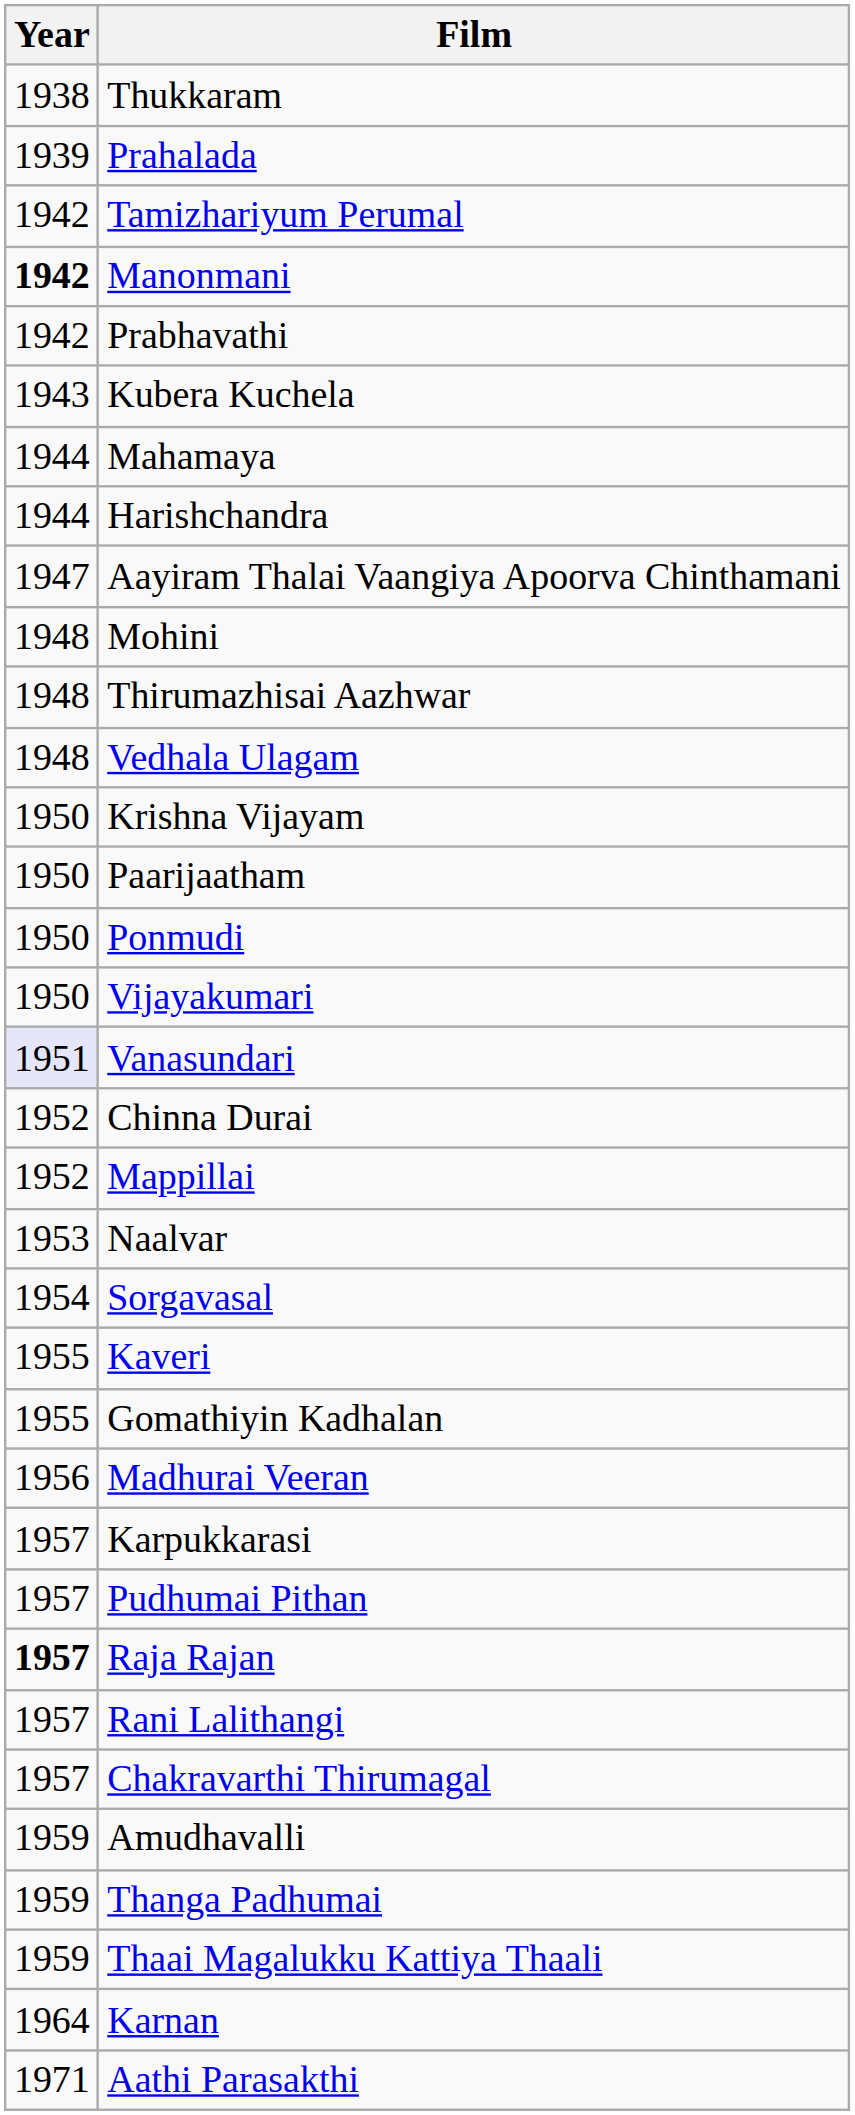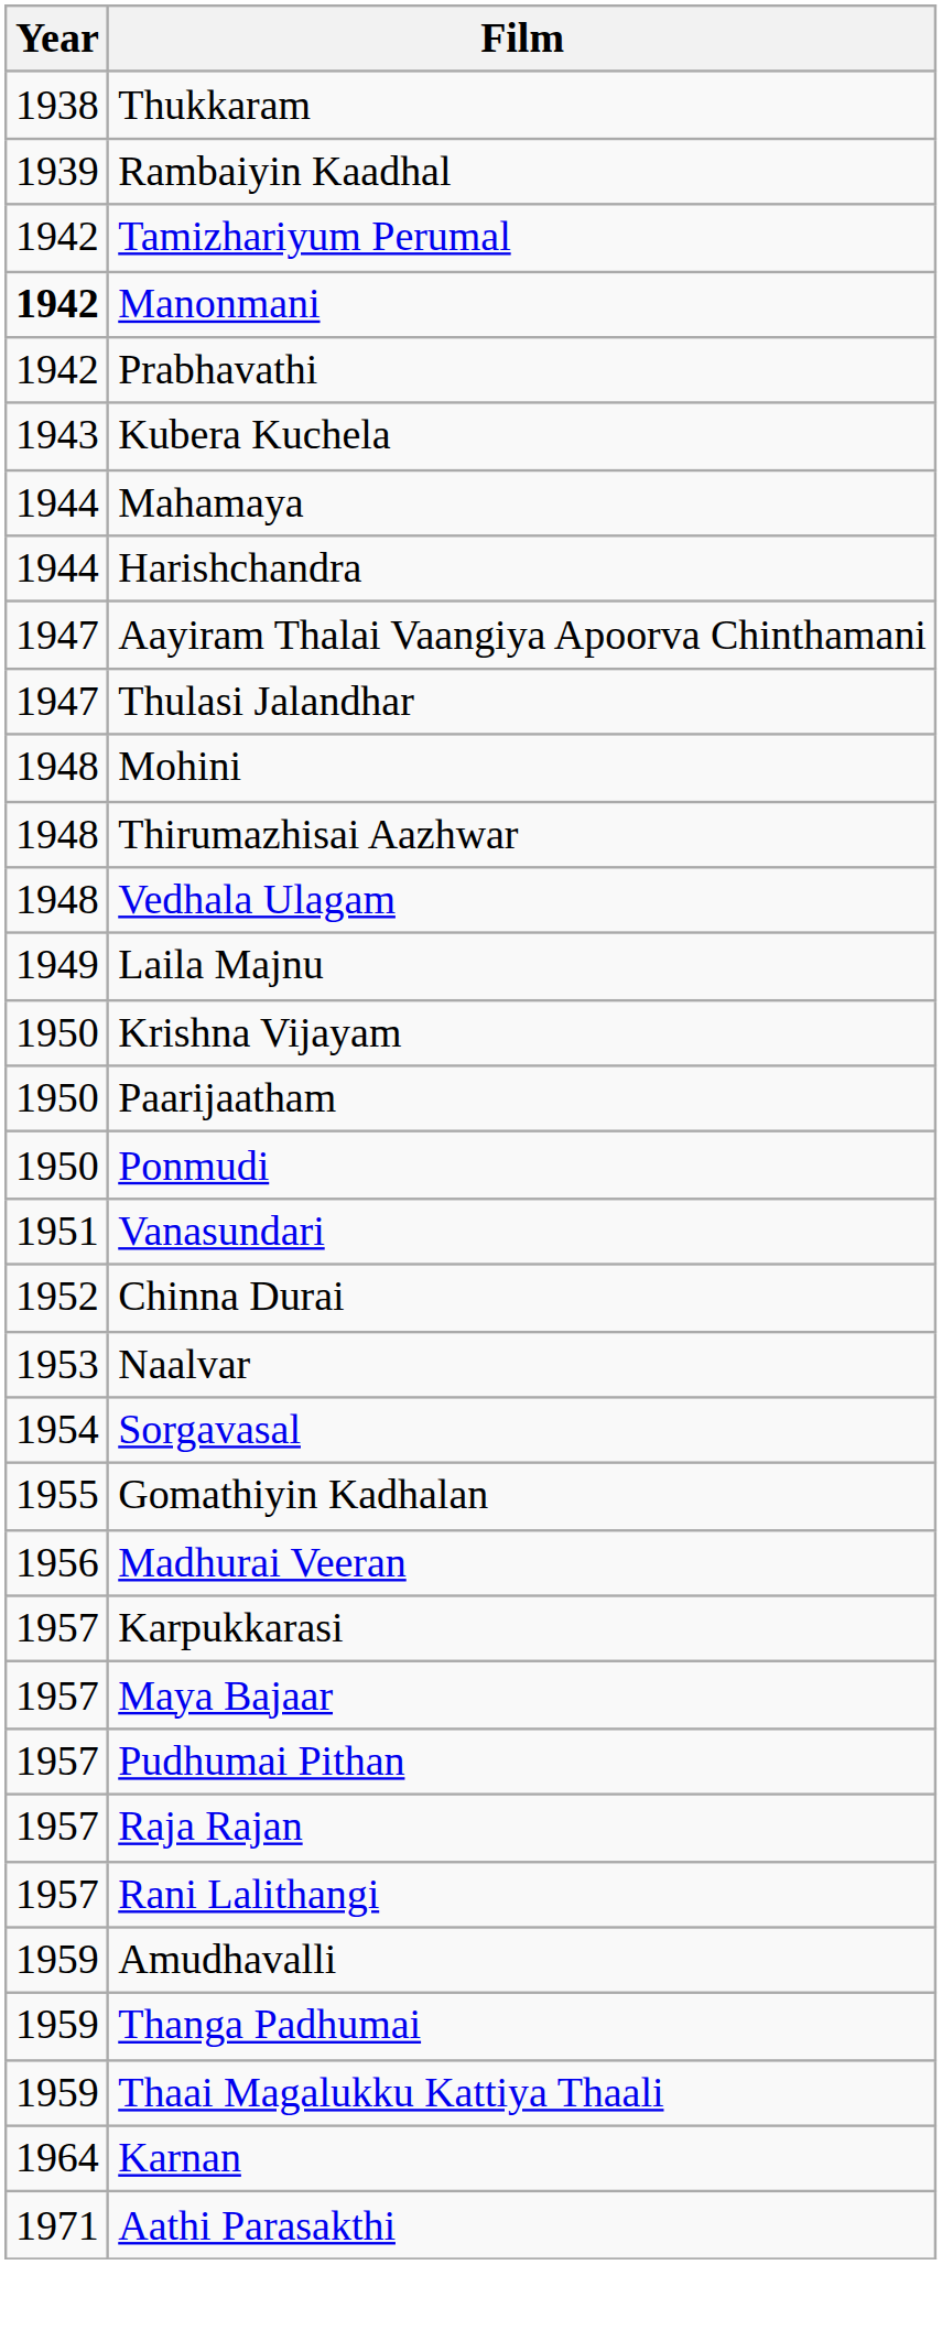 <table class="wikitable">
 <tr>
 <th>Year</th>
 <th>Film</th>
 </tr>
 <tr>
 <td>1938</td>
 <td>Thukkaram</td>
 </tr>
 <tr>
 <td>1939</td>
-<td><a href='#'>Prahalada</a></td>
+<td>Rambaiyin Kaadhal</td>
 </tr>
 <tr>
 <td>1942</td>
 <td><a href='#'>Tamizhariyum Perumal</a></td>
 </tr>
 <tr>
 <td><strong>1942</strong></td>
 <td><a href='#'>Manonmani</a></td>
 </tr>
 <tr>
 <td>1942</td>
 <td>Prabhavathi</td>
 </tr>
 <tr>
 <td>1943</td>
 <td>Kubera Kuchela</td>
 </tr>
 <tr>
 <td>1944</td>
 <td>Mahamaya</td>
 </tr>
 <tr>
 <td>1944</td>
 <td>Harishchandra</td>
 </tr>
 <tr>
 <td>1947</td>
 <td>Aayiram Thalai Vaangiya Apoorva Chinthamani</td>
 </tr>
 <tr>
+<td>1947</td>
+<td>Thulasi Jalandhar</td>
+</tr>
+<tr>
 <td>1948</td>
 <td>Mohini</td>
 </tr>
 <tr>
 <td>1948</td>
 <td>Thirumazhisai Aazhwar</td>
 </tr>
 <tr>
 <td>1948</td>
 <td><a href='#'>Vedhala Ulagam</a></td>
+</tr>
+<tr>
+<td>1949</td>
+<td>Laila Majnu</td>
 </tr>
 <tr>
 <td>1950</td>
 <td>Krishna Vijayam</td>
 </tr>
 <tr>
 <td>1950</td>
 <td>Paarijaatham</td>
 </tr>
 <tr>
 <td>1950</td>
 <td><a href='#'>Ponmudi</a></td>
 </tr>
 <tr>
-<td>1950</td>
-<td><a href='#'>Vijayakumari</a></td>
-</tr>
-<tr>
-<td style="background: lavender;">1951</td>
+<td>1951</td>
 <td><a href='#'>Vanasundari</a></td>
 </tr>
 <tr>
 <td>1952</td>
 <td>Chinna Durai</td>
-</tr>
-<tr>
-<td>1952</td>
-<td><a href='#'>Mappillai</a></td>
 </tr>
 <tr>
 <td>1953</td>
 <td>Naalvar</td>
 </tr>
 <tr>
 <td>1954</td>
 <td><a href='#'>Sorgavasal</a></td>
-</tr>
-<tr>
-<td>1955</td>
-<td><a href='#'>Kaveri</a></td>
 </tr>
 <tr>
 <td>1955</td>
 <td>Gomathiyin Kadhalan</td>
 </tr>
 <tr>
 <td>1956</td>
 <td><a href='#'>Madhurai Veeran</a></td>
 </tr>
 <tr>
 <td>1957</td>
 <td>Karpukkarasi</td>
 </tr>
 <tr>
 <td>1957</td>
+<td><a href='#'>Maya Bajaar</a></td>
+</tr>
+<tr>
+<td>1957</td>
 <td><a href='#'>Pudhumai Pithan</a></td>
 </tr>
 <tr>
-<td><strong>1957</strong></td>
+<td>1957</td>
 <td><a href='#'>Raja Rajan</a></td>
 </tr>
 <tr>
 <td>1957</td>
 <td><a href='#'>Rani Lalithangi</a></td>
-</tr>
-<tr>
-<td>1957</td>
-<td><a href='#'>Chakravarthi Thirumagal</a></td>
 </tr>
 <tr>
 <td>1959</td>
 <td>Amudhavalli</td>
 </tr>
 <tr>
 <td>1959</td>
 <td><a href='#'>Thanga Padhumai</a></td>
 </tr>
 <tr>
 <td>1959</td>
 <td><a href='#'>Thaai Magalukku Kattiya Thaali</a></td>
 </tr>
 <tr>
 <td>1964</td>
 <td><a href='#'>Karnan</a></td>
 </tr>
 <tr>
 <td>1971</td>
 <td><a href='#'>Aathi Parasakthi</a></td>
 </tr>
 </table>
